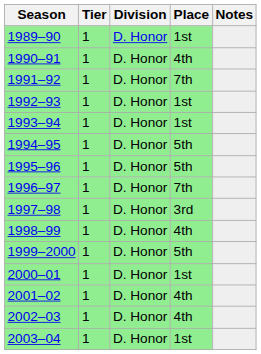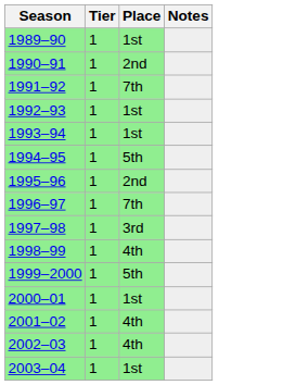 <table class="wikitable">
 <tr style="background:#f0f6fa;">
 <th>Season</th>
 <th>Tier</th>
-<th>Division</th>
 <th>Place</th>
 <th>Notes</th>
 </tr>
 <tr>
 <td style="background:#90EE90;"><a href='#'>1989–90</a></td>
 <td style="background:#90EE90;">1</td>
-<td style="background:#90EE90;"><a href='#'>D. Honor</a></td>
 <td style="background:#90EE90;">1st</td>
 <th style="background:#efefef;"></th>
 </tr>
 <tr>
 <td style="background:#90EE90;"><a href='#'>1990–91</a></td>
 <td style="background:#90EE90;">1</td>
-<td style="background:#90EE90;">D. Honor</td>
-<td style="background:#90EE90;">4th</td>
+<td style="background:#90EE90;">2nd</td>
 <th style="background:#efefef;"></th>
 </tr>
 <tr>
 <td style="background:#90EE90;"><a href='#'>1991–92</a></td>
 <td style="background:#90EE90;">1</td>
-<td style="background:#90EE90;">D. Honor</td>
 <td style="background:#90EE90;">7th</td>
 <th style="background:#efefef;"></th>
 </tr>
 <tr>
 <td style="background:#90EE90;"><a href='#'>1992–93</a></td>
 <td style="background:#90EE90;">1</td>
-<td style="background:#90EE90;">D. Honor</td>
 <td style="background:#90EE90;">1st</td>
 <th style="background:#efefef;"></th>
 </tr>
 <tr>
 <td style="background:#90EE90;"><a href='#'>1993–94</a></td>
 <td style="background:#90EE90;">1</td>
-<td style="background:#90EE90;">D. Honor</td>
 <td style="background:#90EE90;">1st</td>
 <th style="background:#efefef;"></th>
 </tr>
 <tr>
 <td style="background:#90EE90;"><a href='#'>1994–95</a></td>
 <td style="background:#90EE90;">1</td>
-<td style="background:#90EE90;">D. Honor</td>
 <td style="background:#90EE90;">5th</td>
 <th style="background:#efefef;"></th>
 </tr>
 <tr>
 <td style="background:#90EE90;"><a href='#'>1995–96</a></td>
 <td style="background:#90EE90;">1</td>
-<td style="background:#90EE90;">D. Honor</td>
-<td style="background:#90EE90;">5th</td>
+<td style="background:#90EE90;">2nd</td>
 <th style="background:#efefef;"></th>
 </tr>
 <tr>
 <td style="background:#90EE90;"><a href='#'>1996–97</a></td>
 <td style="background:#90EE90;">1</td>
-<td style="background:#90EE90;">D. Honor</td>
 <td style="background:#90EE90;">7th</td>
 <th style="background:#efefef;"></th>
 </tr>
 <tr>
 <td style="background:#90EE90;"><a href='#'>1997–98</a></td>
 <td style="background:#90EE90;">1</td>
-<td style="background:#90EE90;">D. Honor</td>
 <td style="background:#90EE90;">3rd</td>
 <th style="background:#efefef;"></th>
 </tr>
 <tr>
 <td style="background:#90EE90;"><a href='#'>1998–99</a></td>
 <td style="background:#90EE90;">1</td>
-<td style="background:#90EE90;">D. Honor</td>
 <td style="background:#90EE90;">4th</td>
 <th style="background:#efefef;"></th>
 </tr>
 <tr>
 <td style="background:#90EE90;"><a href='#'>1999–2000</a></td>
 <td style="background:#90EE90;">1</td>
-<td style="background:#90EE90;">D. Honor</td>
 <td style="background:#90EE90;">5th</td>
 <th style="background:#efefef;"></th>
 </tr>
 <tr>
 <td style="background:#90EE90;"><a href='#'>2000–01</a></td>
 <td style="background:#90EE90;">1</td>
-<td style="background:#90EE90;">D. Honor</td>
 <td style="background:#90EE90;">1st</td>
 <th style="background:#efefef;"></th>
 </tr>
 <tr>
 <td style="background:#90EE90;"><a href='#'>2001–02</a></td>
 <td style="background:#90EE90;">1</td>
-<td style="background:#90EE90;">D. Honor</td>
 <td style="background:#90EE90;">4th</td>
 <th style="background:#efefef;"></th>
 </tr>
 <tr>
 <td style="background:#90EE90;"><a href='#'>2002–03</a></td>
 <td style="background:#90EE90;">1</td>
-<td style="background:#90EE90;">D. Honor</td>
 <td style="background:#90EE90;">4th</td>
 <th style="background:#efefef;"></th>
 </tr>
 <tr>
 <td style="background:#90EE90;"><a href='#'>2003–04</a></td>
 <td style="background:#90EE90;">1</td>
-<td style="background:#90EE90;">D. Honor</td>
 <td style="background:#90EE90;">1st</td>
 <th style="background:#efefef;"></th>
 </tr>
 </table>
